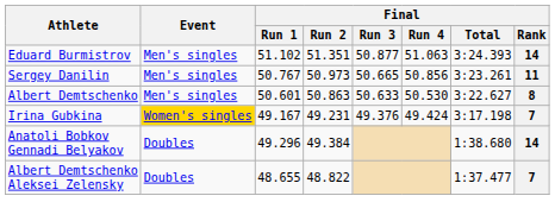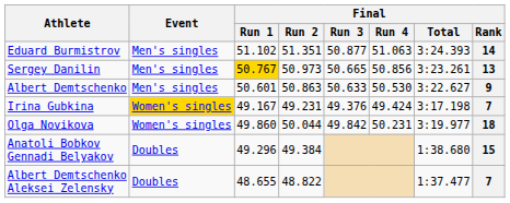 <table class="wikitable" style="font-size:90%">
 <tr>
 <th rowspan="2">Athlete</th>
 <th rowspan="2">Event</th>
 <th colspan="6">Final</th>
 </tr>
 <tr>
 <th>Run 1</th>
 <th>Run 2</th>
 <th>Run 3</th>
 <th>Run 4</th>
 <th>Total</th>
 <th>Rank</th>
 </tr>
 <tr>
 <td><a href='#'>Eduard Burmistrov</a></td>
 <td><a href='#'>Men's singles</a></td>
 <td align="center">51.102</td>
 <td align="center">51.351</td>
 <td align="center">50.877</td>
 <td align="center">51.063</td>
 <td align="center">3:24.393</td>
 <th align="center">14</th>
 </tr>
 <tr>
 <td><a href='#'>Sergey Danilin</a></td>
 <td><a href='#'>Men's singles</a></td>
-<td align="center">50.767</td>
+<td align="center" style="background: gold;">50.767</td>
 <td align="center">50.973</td>
 <td align="center">50.665</td>
 <td align="center">50.856</td>
 <td align="center">3:23.261</td>
-<th align="center">11</th>
+<th align="center">13</th>
 </tr>
 <tr>
 <td><a href='#'>Albert Demtschenko</a></td>
 <td><a href='#'>Men's singles</a></td>
 <td align="center">50.601</td>
 <td align="center">50.863</td>
 <td align="center">50.633</td>
 <td align="center">50.530</td>
 <td align="center">3:22.627</td>
-<th align="center">8</th>
+<th align="center">9</th>
 </tr>
 <tr>
 <td><a href='#'>Irina Gubkina</a></td>
 <td style="background: gold;"><a href='#'>Women's singles</a></td>
 <td align="center">49.167</td>
 <td align="center">49.231</td>
 <td align="center">49.376</td>
 <td align="center">49.424</td>
 <td align="center">3:17.198</td>
 <th align="center">7</th>
 </tr>
 <tr>
+<td><a href='#'>Olga Novikova</a></td>
+<td><a href='#'>Women's singles</a></td>
+<td align="center">49.860</td>
+<td align="center">50.044</td>
+<td align="center">49.842</td>
+<td align="center">50.231</td>
+<td align="center">3:19.977</td>
+<th align="center">18</th>
+</tr>
+<tr>
 <td><a href='#'>Anatoli Bobkov</a><br><a href='#'>Gennadi Belyakov</a></td>
 <td><a href='#'>Doubles</a></td>
 <td align="center">49.296</td>
 <td align="center">49.384</td>
 <td align="center" colspan=2 bgcolor="wheat"></td>
 <td align="center">1:38.680</td>
-<th align="center">14</th>
+<th align="center">15</th>
 </tr>
 <tr>
 <td><a href='#'>Albert Demtschenko</a><br><a href='#'>Aleksei Zelensky</a></td>
 <td><a href='#'>Doubles</a></td>
 <td align="center">48.655</td>
 <td align="center">48.822</td>
 <td align="center" colspan=2 bgcolor="wheat"></td>
 <td align="center">1:37.477</td>
 <th align="center">7</th>
 </tr>
 </table>
